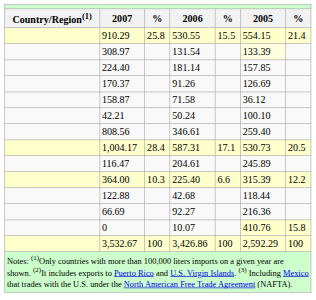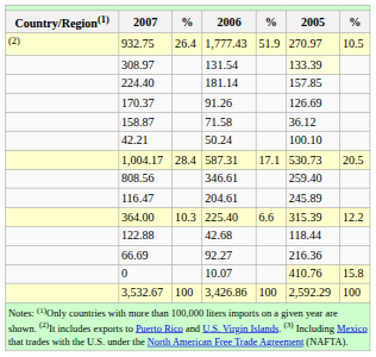 <table class="wikitable" style="float: right; margin-left: 10px">
 <tr>
 <th colspan="7" style="background:#cfc;"></th>
 </tr>
 <tr>
 <th>Country/Region<sup>(1)</sup></th>
 <th>2007</th>
 <th>%</th>
 <th>2006</th>
 <th>%</th>
 <th>2005</th>
 <th>%</th>
 </tr>
-<tr style="background:#ffc;">
-<td></td>
-<td>910.29</td>
-<td>25.8</td>
-<td>530.55</td>
-<td>15.5</td>
-<td>554.15</td>
-<td>21.4</td>
+<tr style="text-align:left; background:#ffc;">
+<td><sup>(2)</sup></td>
+<td>932.75</td>
+<td>26.4</td>
+<td>1,777.43</td>
+<td>51.9</td>
+<td>270.97</td>
+<td>10.5</td>
 </tr>
 <tr>
 <td></td>
 <td>308.97</td>
 <td></td>
 <td>131.54</td>
 <td></td>
 <td style="background: lightyellow;">133.39</td>
 <td></td>
 </tr>
 <tr>
 <td></td>
 <td>224.40</td>
 <td></td>
 <td>181.14</td>
 <td></td>
 <td>157.85</td>
 <td></td>
 </tr>
 <tr>
 <td></td>
 <td>170.37</td>
 <td></td>
 <td>91.26</td>
 <td></td>
 <td>126.69</td>
 <td></td>
 </tr>
 <tr>
 <td></td>
 <td>158.87</td>
 <td></td>
 <td>71.58</td>
 <td></td>
 <td>36.12</td>
 <td></td>
 </tr>
 <tr>
 <td></td>
 <td>42.21</td>
 <td></td>
 <td>50.24</td>
 <td></td>
 <td>100.10</td>
 <td></td>
 </tr>
+<tr style="background:#ffc;">
+<td></td>
+<td>1,004.17</td>
+<td>28.4</td>
+<td>587.31</td>
+<td>17.1</td>
+<td>530.73</td>
+<td>20.5</td>
+</tr>
 <tr>
 <td></td>
 <td>808.56</td>
 <td></td>
 <td>346.61</td>
 <td></td>
 <td>259.40</td>
 <td></td>
-</tr>
-<tr style="background:#ffc;">
-<td></td>
-<td>1,004.17</td>
-<td>28.4</td>
-<td>587.31</td>
-<td>17.1</td>
-<td>530.73</td>
-<td>20.5</td>
 </tr>
 <tr>
 <td></td>
 <td>116.47</td>
 <td></td>
 <td>204.61</td>
 <td></td>
 <td>245.89</td>
 <td></td>
 </tr>
 <tr style="background:#ffc;">
 <td></td>
 <td>364.00</td>
 <td>10.3</td>
 <td>225.40</td>
 <td>6.6</td>
 <td>315.39</td>
 <td>12.2</td>
 </tr>
 <tr>
 <td></td>
 <td>122.88</td>
 <td></td>
 <td>42.68</td>
 <td></td>
 <td>118.44</td>
 <td></td>
 </tr>
 <tr>
 <td></td>
 <td>66.69</td>
 <td></td>
 <td>92.27</td>
 <td></td>
 <td>216.36</td>
 <td></td>
 </tr>
 <tr>
 <td></td>
 <td>0</td>
 <td></td>
 <td>10.07</td>
 <td></td>
 <td style="background:#ffc;">410.76</td>
 <td style="background:#ffc;">15.8</td>
 </tr>
 <tr style="background:#ffc;">
 <td></td>
 <td>3,532.67</td>
 <td>100</td>
 <td>3,426.86</td>
 <td>100</td>
 <td>2,592.29</td>
 <td>100</td>
 </tr>
 <tr>
 <td colspan="7" style="background:#cfc;"><small>Notes: <sup>(1)</sup>Only countries with more than 100,000 liters imports on a given year are<br> shown. <sup>(2)</sup>It includes exports to <a href='#'>Puerto Rico</a> and <a href='#'>U.S. Virgin Islands</a>. <sup>(3)</sup> Including <a href='#'>Mexico</a> <br>that trades with the U.S. under the <a href='#'>North American Free Trade Agreement</a> (NAFTA).</small></td>
 </tr>
 </table>
